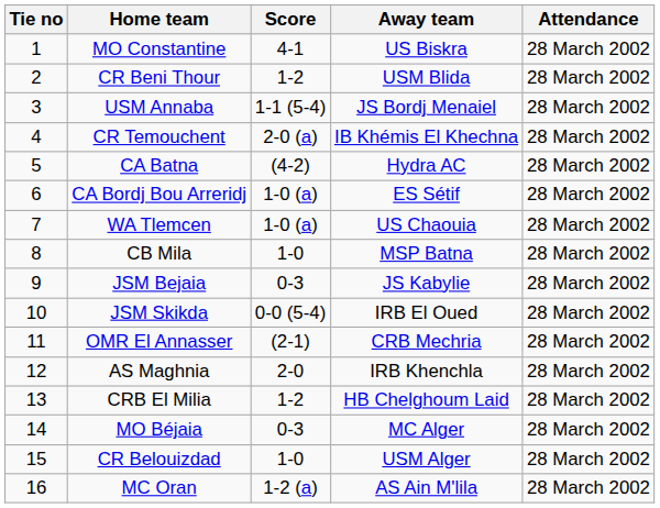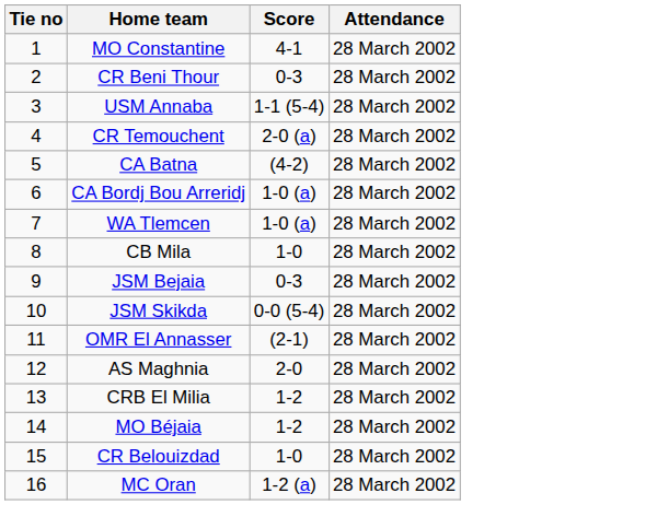 <table class="wikitable" style="text-align:center">
 <tr>
 <th>Tie no</th>
 <th>Home team</th>
 <th>Score</th>
-<th>Away team</th>
 <th>Attendance</th>
 </tr>
 <tr>
 <td>1</td>
 <td><a href='#'>MO Constantine</a></td>
 <td>4-1</td>
-<td><a href='#'>US Biskra</a></td>
 <td>28 March 2002</td>
 </tr>
 <tr>
 <td>2</td>
 <td><a href='#'>CR Beni Thour</a></td>
-<td>1-2</td>
-<td><a href='#'>USM Blida</a></td>
+<td>0-3</td>
 <td>28 March 2002</td>
 </tr>
 <tr>
 <td>3</td>
 <td><a href='#'>USM Annaba</a></td>
 <td>1-1 (5-4)</td>
-<td><a href='#'>JS Bordj Menaiel</a></td>
 <td>28 March 2002</td>
 </tr>
 <tr>
 <td>4</td>
 <td><a href='#'>CR Temouchent</a></td>
 <td>2-0 (<a href='#'>a</a>)</td>
-<td><a href='#'>IB Khémis El Khechna</a></td>
 <td>28 March 2002</td>
 </tr>
 <tr>
 <td>5</td>
 <td><a href='#'>CA Batna</a></td>
 <td>(4-2)</td>
-<td><a href='#'>Hydra AC</a></td>
 <td>28 March 2002</td>
 </tr>
 <tr>
 <td>6</td>
 <td><a href='#'>CA Bordj Bou Arreridj</a></td>
 <td>1-0 (<a href='#'>a</a>)</td>
-<td><a href='#'>ES Sétif</a></td>
 <td>28 March 2002</td>
 </tr>
 <tr>
 <td>7</td>
 <td><a href='#'>WA Tlemcen</a></td>
 <td>1-0 (<a href='#'>a</a>)</td>
-<td><a href='#'>US Chaouia</a></td>
 <td>28 March 2002</td>
 </tr>
 <tr>
 <td>8</td>
 <td>CB Mila</td>
 <td>1-0</td>
-<td><a href='#'>MSP Batna</a></td>
 <td>28 March 2002</td>
 </tr>
 <tr>
 <td>9</td>
 <td><a href='#'>JSM Bejaia</a></td>
 <td>0-3</td>
-<td><a href='#'>JS Kabylie</a></td>
 <td>28 March 2002</td>
 </tr>
 <tr>
 <td>10</td>
 <td><a href='#'>JSM Skikda</a></td>
 <td>0-0 (5-4)</td>
-<td>IRB El Oued</td>
 <td>28 March 2002</td>
 </tr>
 <tr>
 <td>11</td>
 <td><a href='#'>OMR El Annasser</a></td>
 <td>(2-1)</td>
-<td><a href='#'>CRB Mechria</a></td>
 <td>28 March 2002</td>
 </tr>
 <tr>
 <td>12</td>
 <td>AS Maghnia</td>
 <td>2-0</td>
-<td>IRB Khenchla</td>
 <td>28 March 2002</td>
 </tr>
 <tr>
 <td>13</td>
 <td>CRB El Milia</td>
 <td>1-2</td>
-<td><a href='#'>HB Chelghoum Laid</a></td>
 <td>28 March 2002</td>
 </tr>
 <tr>
 <td>14</td>
 <td><a href='#'>MO Béjaia</a></td>
-<td>0-3</td>
-<td><a href='#'>MC Alger</a></td>
+<td>1-2</td>
 <td>28 March 2002</td>
 </tr>
 <tr>
 <td>15</td>
 <td><a href='#'>CR Belouizdad</a></td>
 <td>1-0</td>
-<td><a href='#'>USM Alger</a></td>
 <td>28 March 2002</td>
 </tr>
 <tr>
 <td>16</td>
 <td><a href='#'>MC Oran</a></td>
 <td>1-2 (<a href='#'>a</a>)</td>
-<td><a href='#'>AS Ain M'lila</a></td>
 <td>28 March 2002</td>
 </tr>
 </table>
